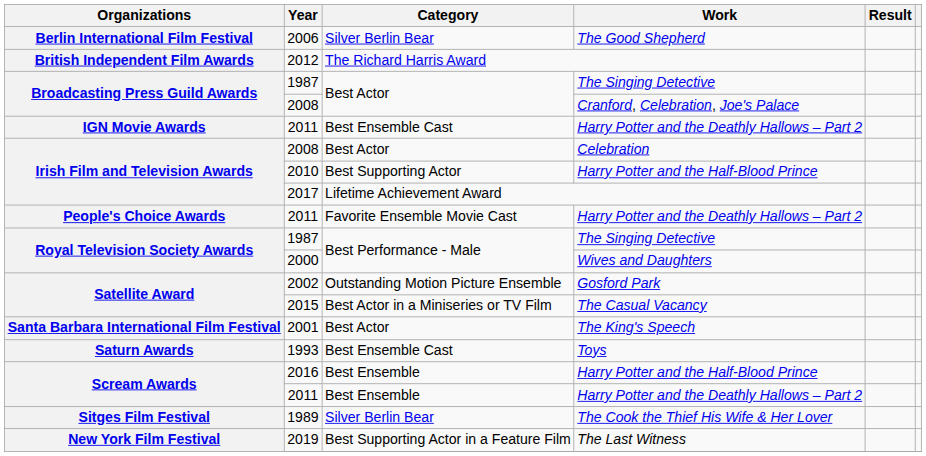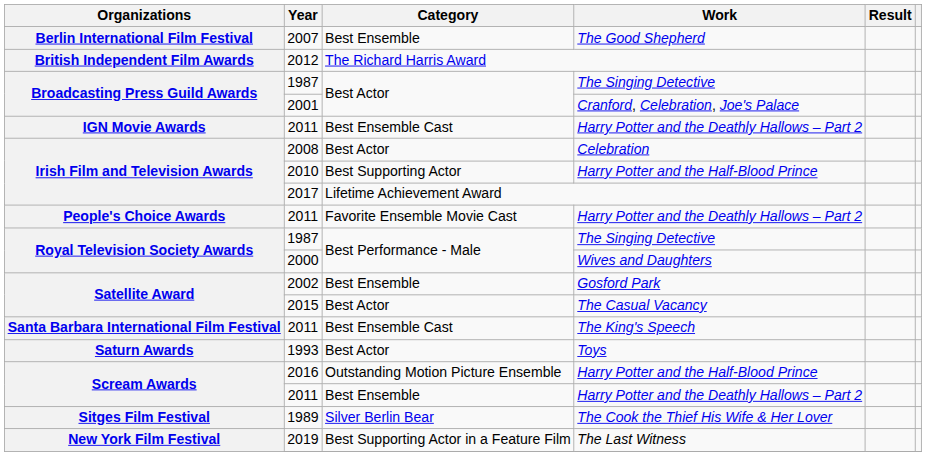 <table class= "wikitable plainrowheaders sortable">
 <tr>
 <th>Organizations</th>
 <th scope="col">Year</th>
 <th scope="col">Category</th>
 <th scope="col">Work</th>
 <th scope="col">Result</th>
 <th scope="col" class="unsortable"></th>
 </tr>
 <tr>
 <th scope="row" rowspan="1"><a href='#'>Berlin International Film Festival</a></th>
-<td style="text-align:center;">2006</td>
-<td><a href='#'>Silver Berlin Bear</a></td>
+<td style="text-align:center;">2007</td>
+<td>Best Ensemble</td>
 <td><em><a href='#'>The Good Shepherd</a></em></td>
 <td></td>
 <td></td>
 </tr>
 <tr>
 <th scope="row" rowspan="1"><a href='#'>British Independent Film Awards</a></th>
 <td style="text-align:center;">2012</td>
 <td colspan=2><a href='#'>The Richard Harris Award</a></td>
 <td></td>
 <td></td>
 </tr>
 <tr>
 <th scope="row" rowspan="2"><a href='#'>Broadcasting Press Guild Awards</a></th>
 <td style="text-align:center;">1987</td>
 <td rowspan=2>Best Actor</td>
 <td><em><a href='#'>The Singing Detective</a></em></td>
 <td></td>
 <td></td>
 </tr>
 <tr>
-<td style="text-align:center;">2008</td>
+<td style="text-align:center;">2001</td>
 <td><em><a href='#'>Cranford</a></em>, <em><a href='#'>Celebration</a></em>, <em><a href='#'>Joe's Palace</a></em></td>
 <td></td>
 <td></td>
 </tr>
 <tr>
 <th scope="row" rowspan="1"><a href='#'>IGN Movie Awards</a></th>
 <td style="text-align:center;">2011</td>
 <td>Best Ensemble Cast</td>
 <td><em><a href='#'>Harry Potter and the Deathly Hallows – Part 2</a></em></td>
 <td></td>
 <td></td>
 </tr>
 <tr>
 <th scope="row" rowspan="3"><a href='#'>Irish Film and Television Awards</a></th>
 <td style="text-align:center;">2008</td>
 <td>Best Actor</td>
 <td><em><a href='#'>Celebration</a></em></td>
 <td></td>
 <td></td>
 </tr>
 <tr>
 <td style="text-align:center;">2010</td>
 <td>Best Supporting Actor</td>
 <td><em><a href='#'>Harry Potter and the Half-Blood Prince</a></em></td>
 <td></td>
 <td></td>
 </tr>
 <tr>
 <td style="text-align:center;">2017</td>
 <td colspan=2>Lifetime Achievement Award</td>
 <td></td>
 <td></td>
 </tr>
 <tr>
 <th scope="row" rowspan="1"><a href='#'>People's Choice Awards</a></th>
 <td style="text-align:center;">2011</td>
 <td>Favorite Ensemble Movie Cast</td>
 <td><em><a href='#'>Harry Potter and the Deathly Hallows – Part 2</a></em></td>
 <td></td>
 <td></td>
 </tr>
 <tr>
 <th scope="row" rowspan="2"><a href='#'>Royal Television Society Awards</a></th>
 <td style="text-align:center;">1987</td>
 <td rowspan=2>Best Performance - Male</td>
 <td><em><a href='#'>The Singing Detective</a></em></td>
 <td></td>
 <td></td>
 </tr>
 <tr>
 <td style="text-align:center;">2000</td>
 <td><em><a href='#'>Wives and Daughters</a></em></td>
 <td></td>
 <td></td>
 </tr>
 <tr>
 <th scope="row" rowspan="2"><a href='#'>Satellite Award</a></th>
 <td style="text-align:center;">2002</td>
-<td>Outstanding Motion Picture Ensemble</td>
+<td>Best Ensemble</td>
 <td><em><a href='#'>Gosford Park</a></em></td>
 <td></td>
 <td></td>
 </tr>
 <tr>
 <td style="text-align:center;">2015</td>
-<td>Best Actor in a Miniseries or TV Film</td>
+<td>Best Actor</td>
 <td><em><a href='#'>The Casual Vacancy</a></em></td>
 <td></td>
 <td></td>
 </tr>
 <tr>
 <th scope="row" rowspan="1"><a href='#'>Santa Barbara International Film Festival</a></th>
-<td style="text-align:center;">2001</td>
-<td>Best Actor</td>
+<td style="text-align:center;">2011</td>
+<td>Best Ensemble Cast</td>
 <td><em><a href='#'>The King's Speech</a></em></td>
 <td></td>
 <td></td>
 </tr>
 <tr>
 <th scope="row" rowspan="1"><a href='#'>Saturn Awards</a></th>
 <td style="text-align:center;">1993</td>
-<td>Best Ensemble Cast</td>
+<td>Best Actor</td>
 <td><em><a href='#'>Toys</a></em></td>
 <td></td>
 <td></td>
 </tr>
 <tr>
 <th scope="row" rowspan="2"><a href='#'>Scream Awards</a></th>
 <td style="text-align:center;">2016</td>
-<td>Best Ensemble</td>
+<td>Outstanding Motion Picture Ensemble</td>
 <td><em><a href='#'>Harry Potter and the Half-Blood Prince</a></em></td>
 <td></td>
 <td></td>
 </tr>
 <tr>
 <td style="text-align:center;">2011</td>
 <td>Best Ensemble</td>
 <td><em><a href='#'>Harry Potter and the Deathly Hallows – Part 2</a></em></td>
 <td></td>
 <td></td>
 </tr>
 <tr>
 <th scope="row" rowspan="1"><a href='#'>Sitges Film Festival</a></th>
 <td style="text-align:center;">1989</td>
 <td><a href='#'>Silver Berlin Bear</a></td>
 <td><em><a href='#'>The Cook the Thief His Wife & Her Lover</a></em></td>
 <td></td>
 <td></td>
 </tr>
 <tr>
 <th scope="row" rowspan="2"><a href='#'>New York Film Festival</a></th>
 <td style="text-align:center;">2019</td>
 <td>Best Supporting Actor in a Feature Film</td>
 <td><em>The Last Witness</em></td>
 <td></td>
 <td></td>
 </tr>
 <tr>
 </tr>
 </table>
